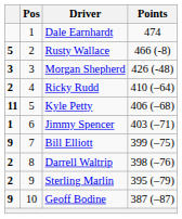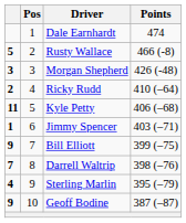 <table class="wikitable" style="font-size: 95%;">
 <tr>
 <th></th>
 <th>Pos</th>
 <th>Driver</th>
 <th>Points</th>
 </tr>
 <tr>
 <td align="left"></td>
 <td style="text-align:center;">1</td>
 <td><a href='#'>Dale Earnhardt</a></td>
 <td style="text-align:center;">474</td>
 </tr>
 <tr>
 <td align="left">  <strong>5</strong></td>
 <td style="text-align:center;">2</td>
 <td><a href='#'>Rusty Wallace</a></td>
 <td style="text-align:center;">466 (-8)</td>
 </tr>
 <tr>
 <td align="left">  <strong>3</strong></td>
 <td style="text-align:center;">3</td>
 <td><a href='#'>Morgan Shepherd</a></td>
 <td style="text-align:center;">426 (-48)</td>
 </tr>
 <tr>
 <td align="left">  <strong>2</strong></td>
 <td style="text-align:center;">4</td>
 <td><a href='#'>Ricky Rudd</a></td>
 <td style="text-align:center;">410 (–64)</td>
 </tr>
 <tr>
 <td align="left">  <strong>11</strong></td>
 <td style="text-align:center;">5</td>
 <td><a href='#'>Kyle Petty</a></td>
 <td style="text-align:center;">406 (–68)</td>
 </tr>
 <tr>
 <td align="left">  <strong>1</strong></td>
 <td style="text-align:center;">6</td>
 <td><a href='#'>Jimmy Spencer</a></td>
 <td style="text-align:center;">403 (–71)</td>
 </tr>
 <tr>
 <td align="left">  <strong>9</strong></td>
 <td style="text-align:center;">7</td>
 <td><a href='#'>Bill Elliott</a></td>
 <td style="text-align:center;">399 (–75)</td>
 </tr>
 <tr>
-<td align="left">  <strong>2</strong></td>
+<td align="left">  <strong>7</strong></td>
 <td style="text-align:center;">8</td>
 <td><a href='#'>Darrell Waltrip</a></td>
 <td style="text-align:center;">398 (–76)</td>
 </tr>
 <tr>
-<td align="left">  <strong>2</strong></td>
+<td align="left">  <strong>4</strong></td>
 <td style="text-align:center;">9</td>
 <td><a href='#'>Sterling Marlin</a></td>
 <td style="text-align:center;">395 (–79)</td>
 </tr>
 <tr>
 <td align="left">  <strong>9</strong></td>
 <td style="text-align:center;">10</td>
 <td><a href='#'>Geoff Bodine</a></td>
 <td style="text-align:center;">387 (–87)</td>
 </tr>
 <tr class="sortbottom">
 <th colspan="9"></th>
 </tr>
 </table>
